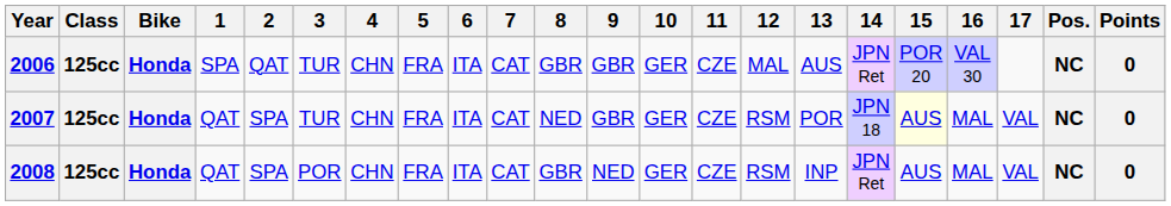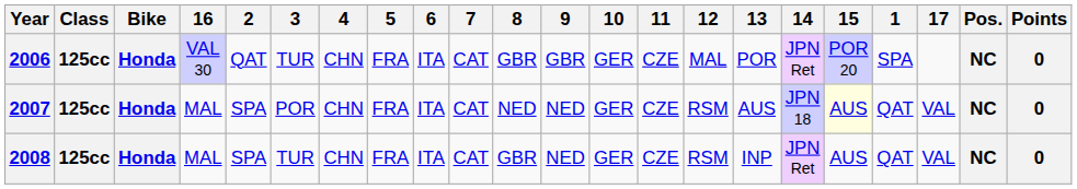 <table class="wikitable" style="text-align:center">
 <tr>
 <th>Year</th>
 <th>Class</th>
 <th>Bike</th>
-<th>1</th>
+<th>16</th>
 <th>2</th>
 <th>3</th>
 <th>4</th>
 <th>5</th>
 <th>6</th>
 <th>7</th>
 <th>8</th>
 <th>9</th>
 <th>10</th>
 <th>11</th>
 <th>12</th>
 <th>13</th>
 <th>14</th>
 <th>15</th>
-<th>16</th>
+<th>1</th>
 <th>17</th>
 <th>Pos.</th>
 <th>Points</th>
 </tr>
 <tr>
 <th><a href='#'>2006</a></th>
 <th>125cc</th>
 <th><a href='#'>Honda</a></th>
-<td><a href='#'>SPA</a></td>
+<td style="background:#CFCFFF;"><a href='#'>VAL</a><br><small>30</small></td>
 <td><a href='#'>QAT</a></td>
 <td><a href='#'>TUR</a></td>
 <td><a href='#'>CHN</a></td>
 <td><a href='#'>FRA</a></td>
 <td><a href='#'>ITA</a></td>
 <td><a href='#'>CAT</a></td>
 <td><a href='#'>GBR</a></td>
 <td><a href='#'>GBR</a></td>
 <td><a href='#'>GER</a></td>
 <td><a href='#'>CZE</a></td>
 <td><a href='#'>MAL</a></td>
-<td><a href='#'>AUS</a></td>
+<td><a href='#'>POR</a></td>
 <td style="background:#EFCFFF;"><a href='#'>JPN</a><br><small>Ret</small></td>
 <td style="background:#CFCFFF;"><a href='#'>POR</a><br><small>20</small></td>
-<td style="background:#CFCFFF;"><a href='#'>VAL</a><br><small>30</small></td>
+<td><a href='#'>SPA</a></td>
 <td></td>
 <th>NC</th>
 <th>0</th>
 </tr>
 <tr>
 <th><a href='#'>2007</a></th>
 <th>125cc</th>
 <th><a href='#'>Honda</a></th>
-<td><a href='#'>QAT</a></td>
+<td><a href='#'>MAL</a></td>
 <td><a href='#'>SPA</a></td>
-<td><a href='#'>TUR</a></td>
+<td><a href='#'>POR</a></td>
 <td><a href='#'>CHN</a></td>
 <td><a href='#'>FRA</a></td>
 <td><a href='#'>ITA</a></td>
 <td><a href='#'>CAT</a></td>
 <td><a href='#'>NED</a></td>
-<td><a href='#'>GBR</a></td>
+<td><a href='#'>NED</a></td>
 <td><a href='#'>GER</a></td>
 <td><a href='#'>CZE</a></td>
 <td><a href='#'>RSM</a></td>
-<td><a href='#'>POR</a></td>
+<td><a href='#'>AUS</a></td>
 <td style="background:#CFCFFF;"><a href='#'>JPN</a><br><small>18</small></td>
 <td style="background: lightyellow;"><a href='#'>AUS</a></td>
-<td><a href='#'>MAL</a></td>
+<td><a href='#'>QAT</a></td>
 <td><a href='#'>VAL</a></td>
 <th>NC</th>
 <th>0</th>
 </tr>
 <tr>
 <th><a href='#'>2008</a></th>
 <th>125cc</th>
 <th><a href='#'>Honda</a></th>
-<td><a href='#'>QAT</a></td>
+<td><a href='#'>MAL</a></td>
 <td><a href='#'>SPA</a></td>
-<td><a href='#'>POR</a></td>
+<td><a href='#'>TUR</a></td>
 <td><a href='#'>CHN</a></td>
 <td><a href='#'>FRA</a></td>
 <td><a href='#'>ITA</a></td>
 <td><a href='#'>CAT</a></td>
 <td><a href='#'>GBR</a></td>
 <td><a href='#'>NED</a></td>
 <td><a href='#'>GER</a></td>
 <td><a href='#'>CZE</a></td>
 <td><a href='#'>RSM</a></td>
 <td><a href='#'>INP</a></td>
 <td style="background:#EFCFFF;"><a href='#'>JPN</a><br><small>Ret</small></td>
 <td><a href='#'>AUS</a></td>
-<td><a href='#'>MAL</a></td>
+<td><a href='#'>QAT</a></td>
 <td><a href='#'>VAL</a></td>
 <th>NC</th>
 <th>0</th>
 </tr>
 </table>
